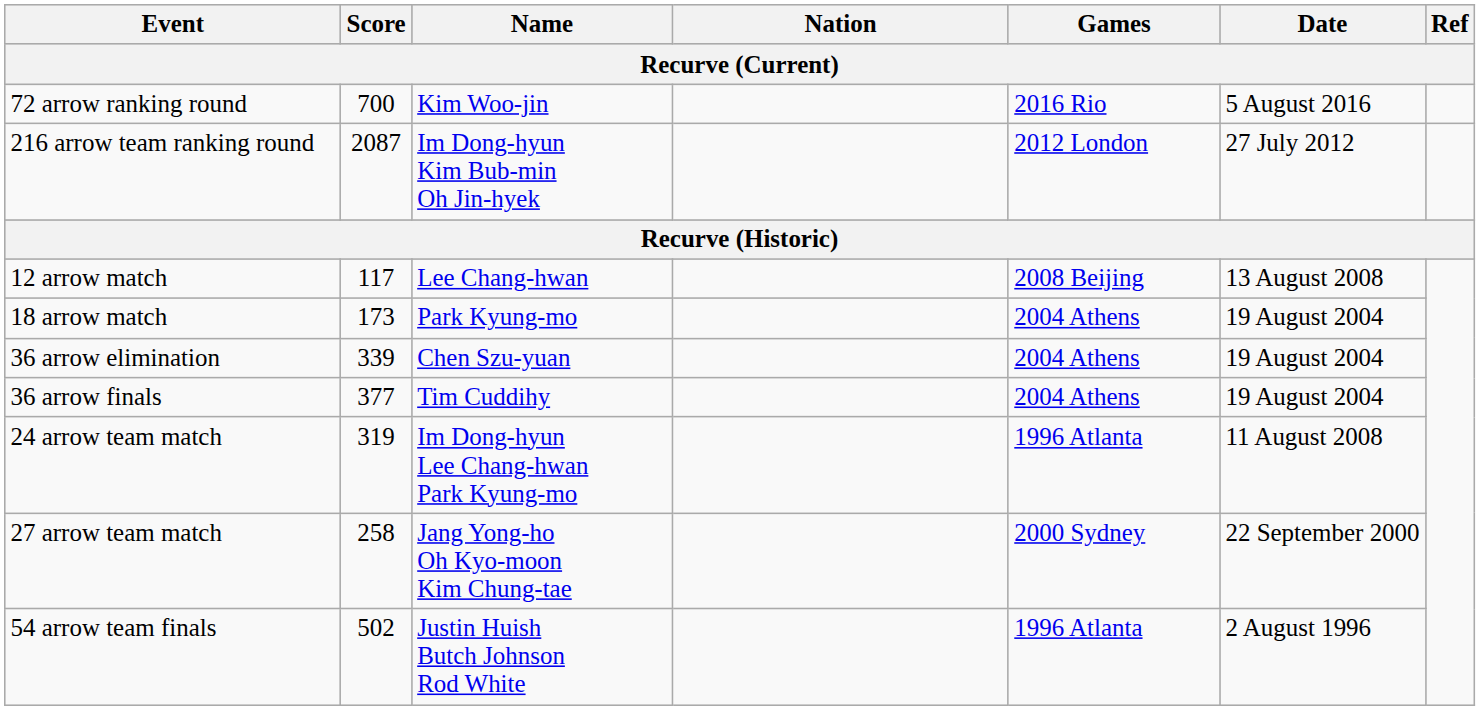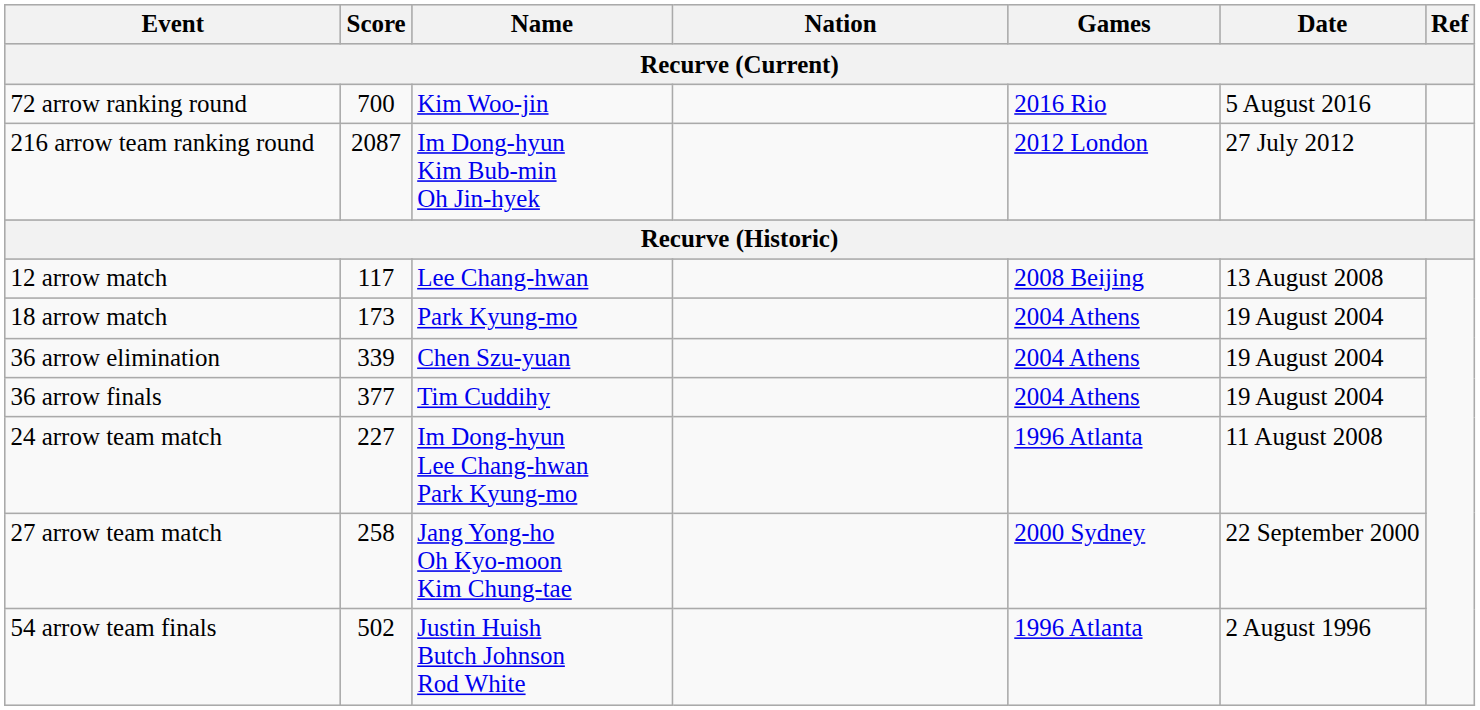 <table class="wikitable">
 <tr>
 <th style="width:13em">Event</th>
 <th>Score</th>
 <th style="width:10em">Name</th>
 <th style="width:13em">Nation</th>
 <th style="width:8em">Games</th>
 <th>Date</th>
 <th>Ref</th>
 </tr>
 <tr bgcolor="#DDDDDD">
 <th colspan="7">Recurve (Current)</th>
 </tr>
 <tr>
 <td>72 arrow ranking round</td>
 <td align=center>700</td>
 <td><a href='#'>Kim Woo-jin</a></td>
 <td></td>
 <td> <a href='#'>2016 Rio</a></td>
 <td>5 August 2016</td>
 <td></td>
 </tr>
 <tr valign=top>
 <td>216 arrow team ranking round</td>
 <td align=center>2087</td>
 <td><a href='#'>Im Dong-hyun</a><br><a href='#'>Kim Bub-min</a><br><a href='#'>Oh Jin-hyek</a></td>
 <td></td>
 <td> <a href='#'>2012 London</a></td>
 <td>27 July 2012</td>
 </tr>
 <tr bgcolor="#DDDDDD">
 <th colspan="7">Recurve (Historic)</th>
 </tr>
 <tr>
 <td>12 arrow match</td>
 <td align=center>117</td>
 <td><a href='#'>Lee Chang-hwan</a></td>
 <td></td>
 <td> <a href='#'>2008 Beijing</a></td>
 <td>13 August 2008</td>
 </tr>
 <tr>
 <td>18 arrow match</td>
 <td align=center>173</td>
 <td><a href='#'>Park Kyung-mo</a></td>
 <td></td>
 <td> <a href='#'>2004 Athens</a></td>
 <td>19 August 2004</td>
 </tr>
 <tr>
 <td>36 arrow elimination</td>
 <td align=center>339</td>
 <td><a href='#'>Chen Szu-yuan</a></td>
 <td></td>
 <td> <a href='#'>2004 Athens</a></td>
 <td>19 August 2004</td>
 </tr>
 <tr>
 <td>36 arrow finals</td>
 <td align=center>377</td>
 <td><a href='#'>Tim Cuddihy</a></td>
 <td></td>
 <td> <a href='#'>2004 Athens</a></td>
 <td>19 August 2004</td>
 </tr>
 <tr valign=top>
 <td>24 arrow team match</td>
-<td align=center>319</td>
+<td align=center>227</td>
 <td><a href='#'>Im Dong-hyun</a><br><a href='#'>Lee Chang-hwan</a><br><a href='#'>Park Kyung-mo</a></td>
 <td></td>
 <td> <a href='#'>1996 Atlanta</a></td>
 <td>11 August 2008</td>
 </tr>
 <tr valign=top>
 <td>27 arrow team match</td>
 <td align=center>258</td>
 <td><a href='#'>Jang Yong-ho</a><br><a href='#'>Oh Kyo-moon</a><br><a href='#'>Kim Chung-tae</a></td>
 <td></td>
 <td> <a href='#'>2000 Sydney</a></td>
 <td>22 September 2000</td>
 </tr>
 <tr valign=top>
 <td>54 arrow team finals</td>
 <td align=center>502</td>
 <td><a href='#'>Justin Huish</a><br><a href='#'>Butch Johnson</a><br><a href='#'>Rod White</a></td>
 <td></td>
 <td> <a href='#'>1996 Atlanta</a></td>
 <td>2 August 1996</td>
 </tr>
 </table>
